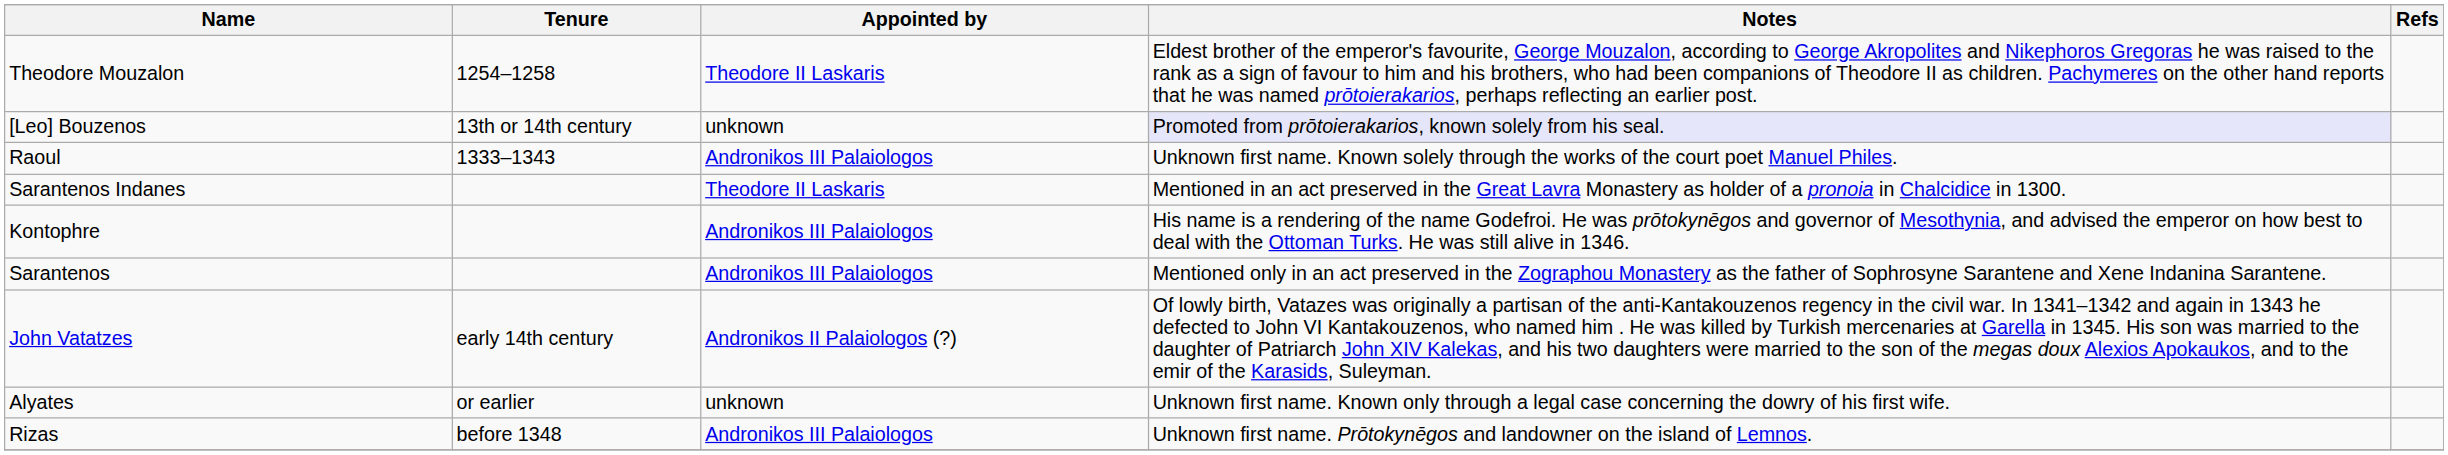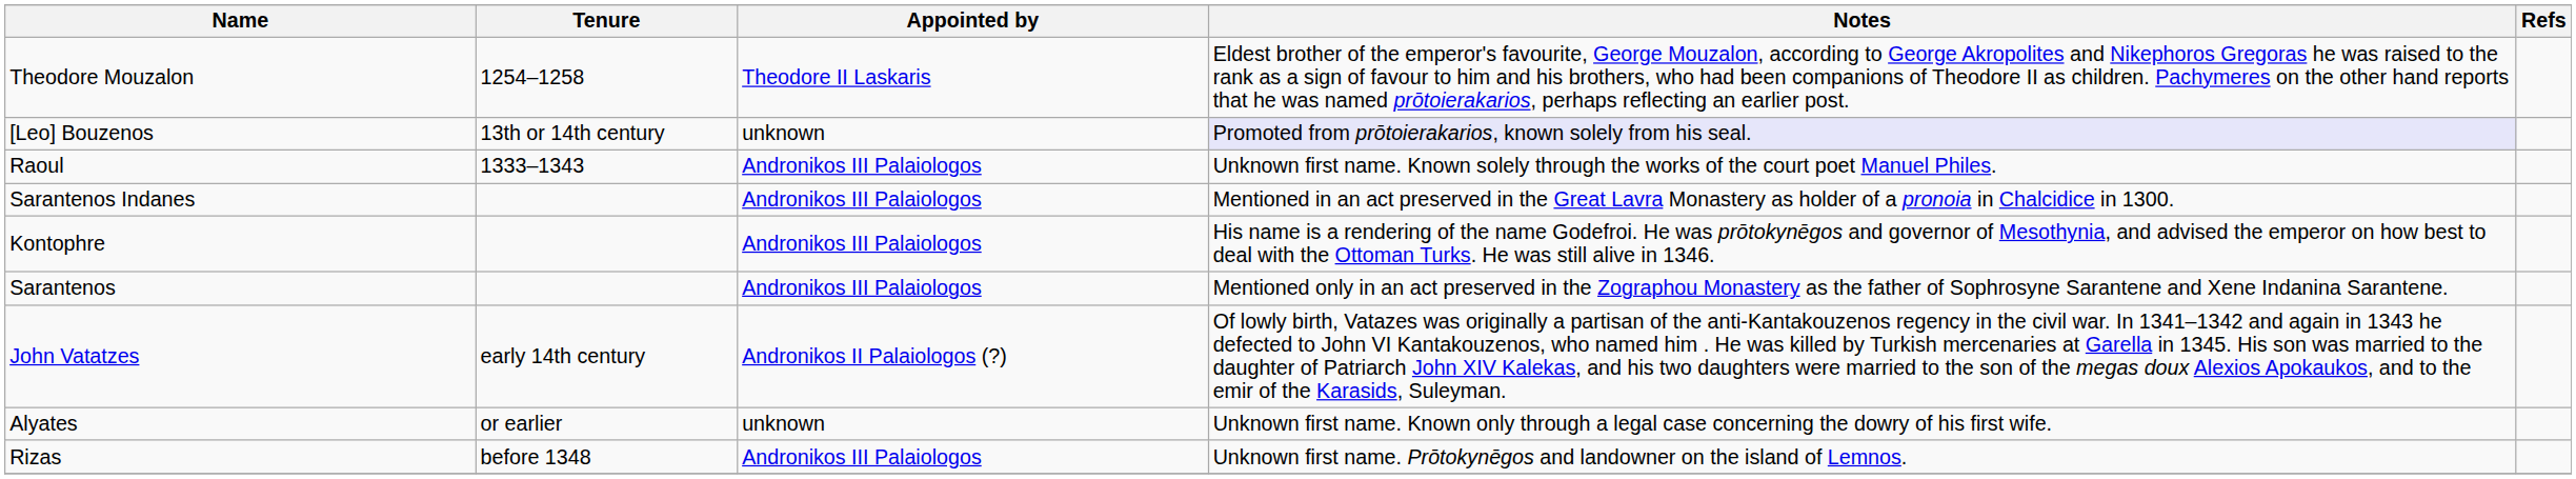 <table class="wikitable"  width="100%">
 <tr bgcolor="#FFDEAD">
 </tr>
 <tr>
 <th width="18%">Name</th>
 <th width="10%">Tenure</th>
 <th width="18%">Appointed by</th>
 <th width="50%">Notes</th>
 <th width="2%">Refs</th>
 </tr>
 <tr>
 <td>Theodore Mouzalon</td>
 <td>1254–1258</td>
 <td><a href='#'>Theodore II Laskaris</a></td>
 <td>Eldest brother of the emperor's favourite, <a href='#'>George Mouzalon</a>, according to <a href='#'>George Akropolites</a> and <a href='#'>Nikephoros Gregoras</a> he was raised to the rank as a sign of favour to him and his brothers, who had been companions of Theodore II as children. <a href='#'>Pachymeres</a> on the other hand reports that he was named <em><a href='#'>prōtoierakarios</a></em>, perhaps reflecting an earlier post.</td>
 <td></td>
 </tr>
 <tr>
 <td>[Leo] Bouzenos</td>
 <td>13th or 14th century</td>
 <td>unknown</td>
 <td style="background: lavender;">Promoted from <em>prōtoierakarios</em>, known solely from his seal.</td>
 <td></td>
 </tr>
 <tr>
 <td>Raoul</td>
 <td>1333–1343</td>
 <td><a href='#'>Andronikos III Palaiologos</a></td>
 <td>Unknown first name. Known solely through the works of the court poet <a href='#'>Manuel Philes</a>.</td>
 <td></td>
 </tr>
 <tr>
 <td>Sarantenos Indanes</td>
 <td></td>
-<td><a href='#'>Theodore II Laskaris</a></td>
+<td><a href='#'>Andronikos III Palaiologos</a></td>
 <td>Mentioned in an act preserved in the <a href='#'>Great Lavra</a> Monastery as holder of a <em><a href='#'>pronoia</a></em> in <a href='#'>Chalcidice</a> in 1300.</td>
 <td></td>
 </tr>
 <tr>
 <td>Kontophre</td>
 <td></td>
 <td><a href='#'>Andronikos III Palaiologos</a></td>
 <td>His name is a rendering of the name Godefroi. He was <em>prōtokynēgos</em> and governor of <a href='#'>Mesothynia</a>, and advised the emperor on how best to deal with the <a href='#'>Ottoman Turks</a>. He was still alive in 1346.</td>
 <td></td>
 </tr>
 <tr>
 <td>Sarantenos</td>
 <td></td>
 <td><a href='#'>Andronikos III Palaiologos</a></td>
 <td>Mentioned only in an act preserved in the <a href='#'>Zographou Monastery</a> as the father of Sophrosyne Sarantene and Xene Indanina Sarantene.</td>
 <td></td>
 </tr>
 <tr>
 <td><a href='#'>John Vatatzes</a></td>
 <td>early 14th century</td>
 <td><a href='#'>Andronikos II Palaiologos</a> (?)</td>
 <td>Of lowly birth, Vatazes was originally a partisan of the anti-Kantakouzenos regency in the civil war. In 1341–1342 and again in 1343 he defected to John VI Kantakouzenos, who named him . He was killed by Turkish mercenaries at <a href='#'>Garella</a> in 1345. His son was married to the daughter of Patriarch <a href='#'>John XIV Kalekas</a>, and his two daughters were married to the son of the <em>megas doux</em> <a href='#'>Alexios Apokaukos</a>, and to the emir of the <a href='#'>Karasids</a>, Suleyman.</td>
 <td></td>
 </tr>
 <tr>
 <td>Alyates</td>
 <td> or earlier</td>
 <td>unknown</td>
 <td>Unknown first name. Known only through a legal case concerning the dowry of his first wife.</td>
 <td></td>
 </tr>
 <tr>
 <td>Rizas</td>
 <td>before 1348</td>
 <td><a href='#'>Andronikos III Palaiologos</a></td>
 <td>Unknown first name. <em>Prōtokynēgos</em> and landowner on the island of <a href='#'>Lemnos</a>.</td>
 <td></td>
 </tr>
 <tr>
 </tr>
 </table>
